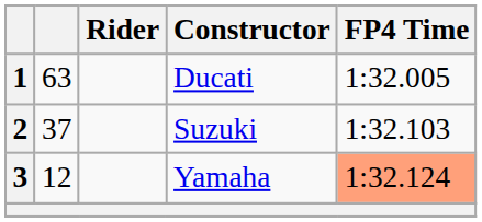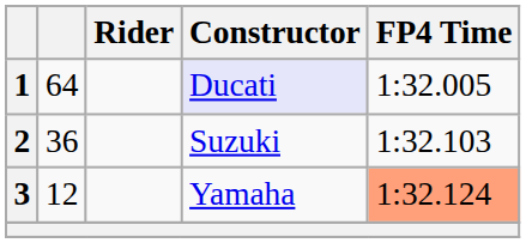 <table class="wikitable sortable" style="font-size: 85%;">
 <tr>
 <th></th>
 <th></th>
 <th>Rider</th>
 <th>Constructor</th>
 <th>FP4 Time</th>
 </tr>
 <tr>
 <th scope="row">1</th>
-<td align="center">63</td>
+<td align="center">64</td>
 <td></td>
-<td><a href='#'>Ducati</a></td>
+<td style="background: lavender;"><a href='#'>Ducati</a></td>
 <td>1:32.005</td>
 </tr>
 <tr>
 <th scope="row">2</th>
-<td align="center">37</td>
+<td align="center">36</td>
 <td></td>
 <td><a href='#'>Suzuki</a></td>
 <td>1:32.103</td>
 </tr>
 <tr>
 <th scope="row">3</th>
 <td align="center">12</td>
 <td></td>
 <td><a href='#'>Yamaha</a></td>
 <td style="background: lightsalmon;">1:32.124</td>
 </tr>
 <tr>
 </tr>
 <tr>
 <th colspan=9></th>
 </tr>
 <tr>
 </tr>
 </table>
